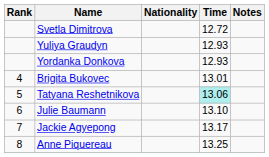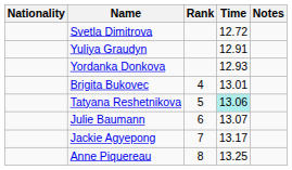 <table class="wikitable sortable" style="text-align:center">
 <tr>
+<th>Nationality</th>
+<th>Name</th>
 <th>Rank</th>
-<th>Name</th>
-<th>Nationality</th>
 <th>Time</th>
 <th>Notes</th>
 </tr>
 <tr>
+<td align=left></td>
+<td align=left><a href='#'>Svetla Dimitrova</a></td>
 <td></td>
-<td align=left><a href='#'>Svetla Dimitrova</a></td>
-<td align=left></td>
 <td>12.72</td>
 <td></td>
 </tr>
 <tr>
+<td align=left></td>
+<td align=left><a href='#'>Yuliya Graudyn</a></td>
 <td></td>
-<td align=left><a href='#'>Yuliya Graudyn</a></td>
+<td>12.91</td>
+<td></td>
+</tr>
+<tr>
 <td align=left></td>
+<td align=left><a href='#'>Yordanka Donkova</a></td>
+<td></td>
 <td>12.93</td>
 <td></td>
 </tr>
 <tr>
-<td></td>
-<td align=left><a href='#'>Yordanka Donkova</a></td>
 <td align=left></td>
-<td>12.93</td>
-<td></td>
-</tr>
-<tr>
+<td align=left><a href='#'>Brigita Bukovec</a></td>
 <td>4</td>
-<td align=left><a href='#'>Brigita Bukovec</a></td>
-<td align=left></td>
 <td>13.01</td>
 <td></td>
 </tr>
 <tr>
+<td align=left></td>
+<td align=left><a href='#'>Tatyana Reshetnikova</a></td>
 <td>5</td>
-<td align=left><a href='#'>Tatyana Reshetnikova</a></td>
-<td align=left></td>
 <td style="background: paleturquoise;">13.06</td>
 <td></td>
 </tr>
 <tr>
+<td align=left></td>
+<td align=left><a href='#'>Julie Baumann</a></td>
 <td>6</td>
-<td align=left><a href='#'>Julie Baumann</a></td>
-<td align=left></td>
-<td>13.10</td>
+<td>13.07</td>
 <td></td>
 </tr>
 <tr>
+<td align=left></td>
+<td align=left><a href='#'>Jackie Agyepong</a></td>
 <td>7</td>
-<td align=left><a href='#'>Jackie Agyepong</a></td>
-<td align=left></td>
 <td>13.17</td>
 <td></td>
 </tr>
 <tr>
+<td align=left></td>
+<td align=left><a href='#'>Anne Piquereau</a></td>
 <td>8</td>
-<td align=left><a href='#'>Anne Piquereau</a></td>
-<td align=left></td>
 <td>13.25</td>
 <td></td>
 </tr>
 </table>
